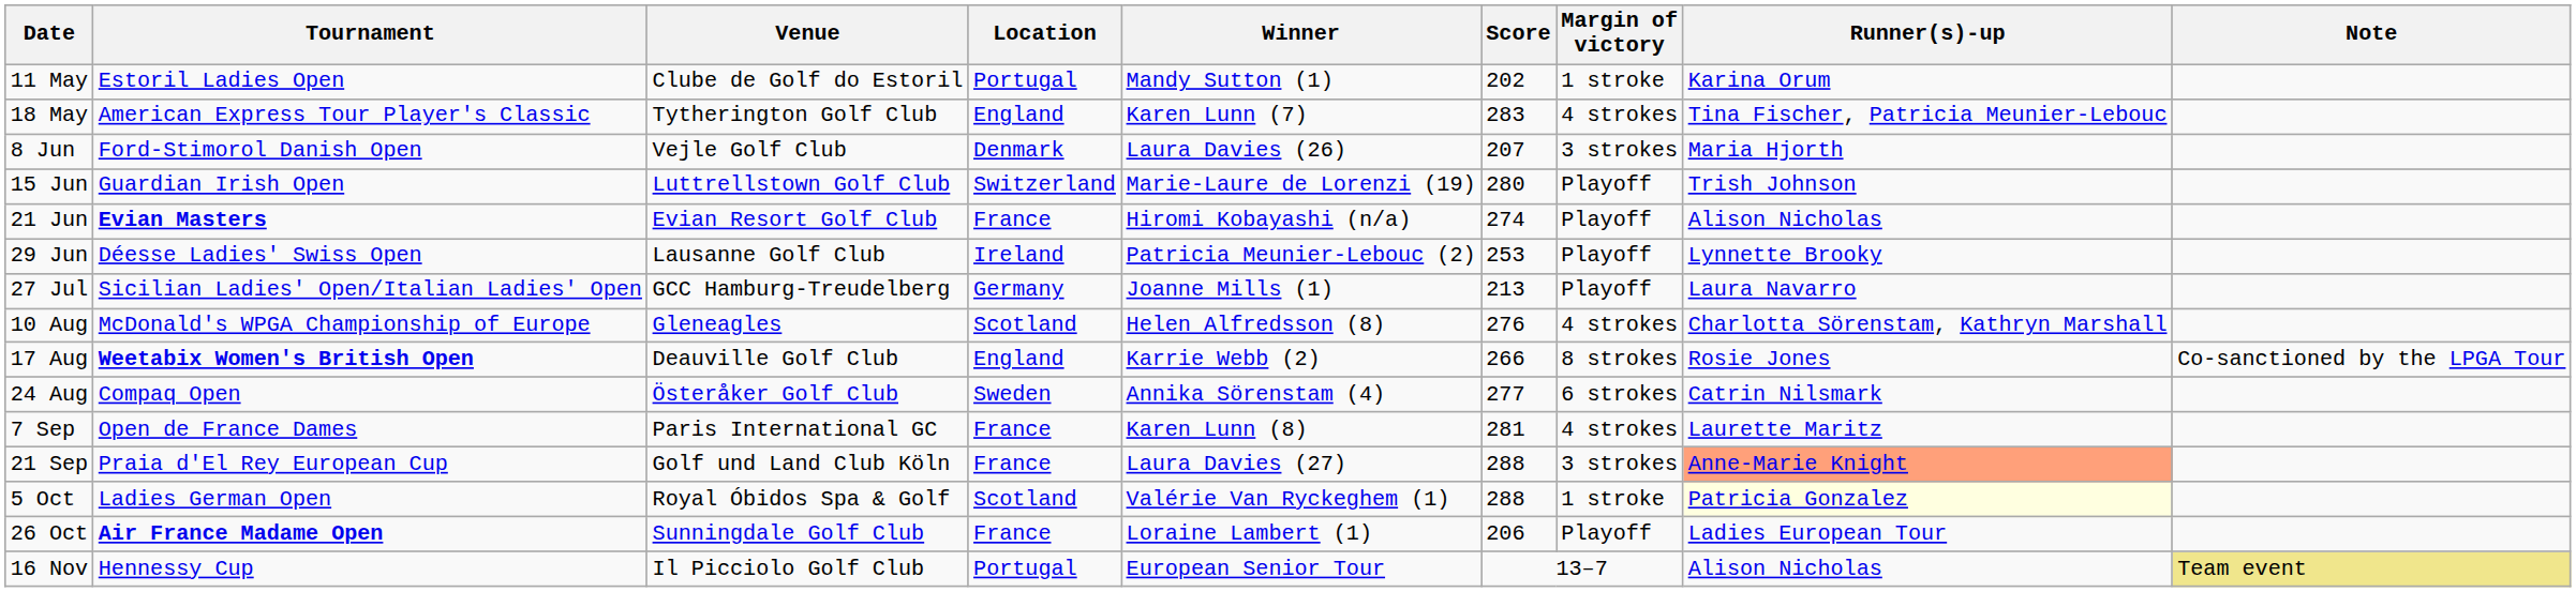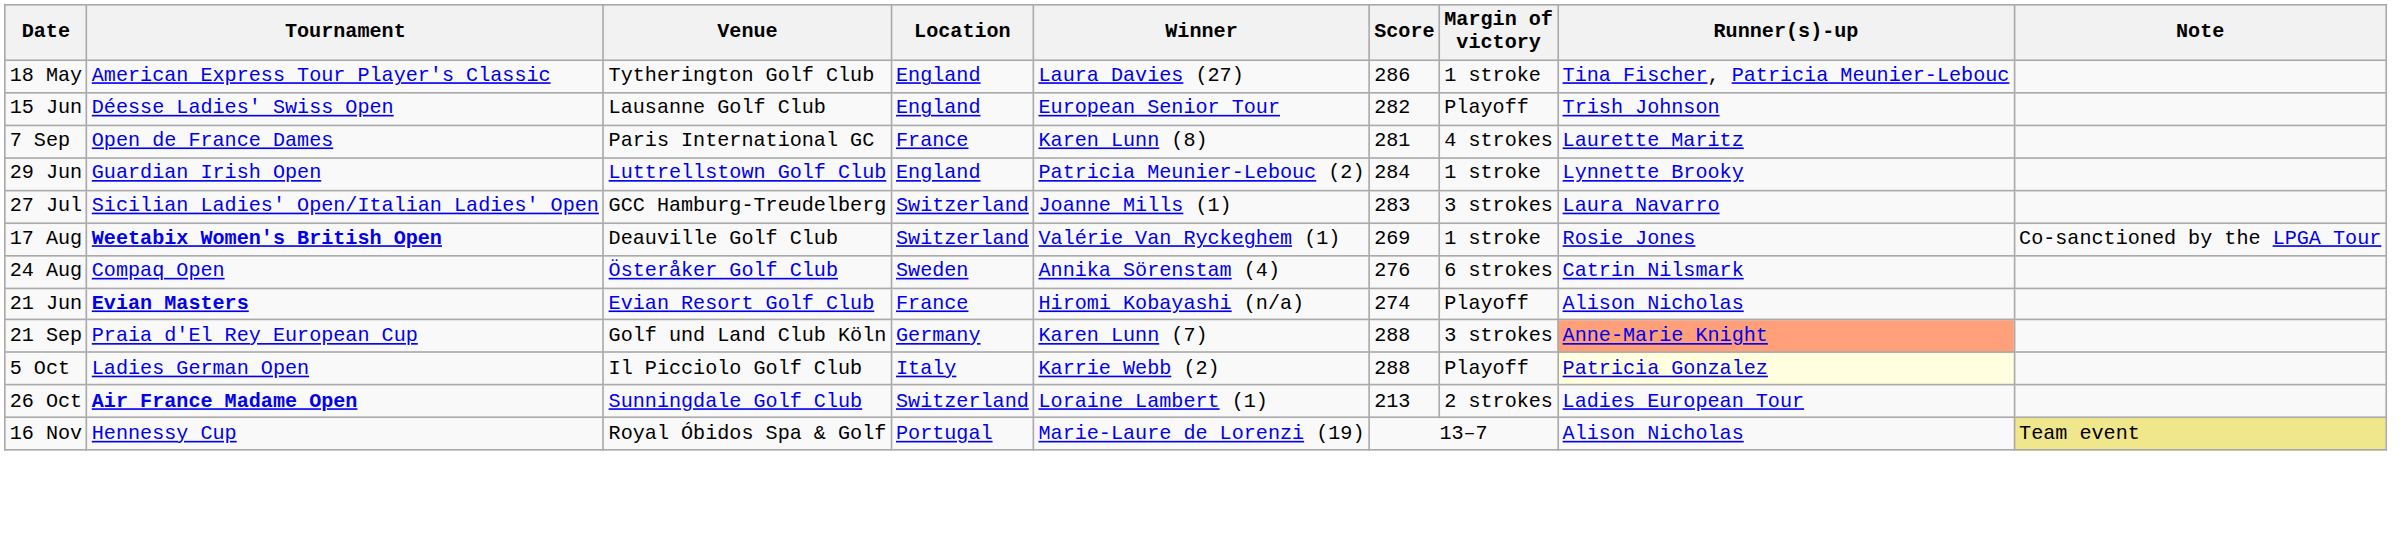 <table class="wikitable" style="font-size:95%">
 <tr>
 <th>Date</th>
 <th>Tournament</th>
 <th>Venue</th>
 <th>Location</th>
 <th>Winner</th>
 <th>Score</th>
 <th>Margin of<br>victory</th>
 <th>Runner(s)-up</th>
 <th>Note</th>
 </tr>
 <tr>
-<td>11 May</td>
-<td><a href='#'>Estoril Ladies Open</a></td>
-<td>Clube de Golf do Estoril</td>
-<td><a href='#'>Portugal</a></td>
-<td> <a href='#'>Mandy Sutton</a> (1)</td>
-<td>202</td>
-<td>1 stroke</td>
-<td> <a href='#'>Karina Orum</a></td>
-<td></td>
-</tr>
-<tr>
 <td>18 May</td>
 <td><a href='#'>American Express Tour Player's Classic</a></td>
 <td>Tytherington Golf Club</td>
 <td><a href='#'>England</a></td>
-<td> <a href='#'>Karen Lunn</a> (7)</td>
-<td>283</td>
-<td>4 strokes</td>
+<td> <a href='#'>Laura Davies</a> (27)</td>
+<td>286</td>
+<td>1 stroke</td>
 <td> <a href='#'>Tina Fischer</a>,  <a href='#'>Patricia Meunier-Lebouc</a></td>
 <td></td>
 </tr>
 <tr>
-<td>8 Jun</td>
-<td><a href='#'>Ford-Stimorol Danish Open</a></td>
-<td>Vejle Golf Club</td>
-<td><a href='#'>Denmark</a></td>
-<td> <a href='#'>Laura Davies</a> (26)</td>
-<td>207</td>
-<td>3 strokes</td>
-<td> <a href='#'>Maria Hjorth</a></td>
+<td>15 Jun</td>
+<td><a href='#'>Déesse Ladies' Swiss Open</a></td>
+<td>Lausanne Golf Club</td>
+<td><a href='#'>England</a></td>
+<td><a href='#'>European Senior Tour</a></td>
+<td>282</td>
+<td>Playoff</td>
+<td> <a href='#'>Trish Johnson</a></td>
 <td></td>
 </tr>
 <tr>
-<td>15 Jun</td>
+<td>7 Sep</td>
+<td><a href='#'>Open de France Dames</a></td>
+<td>Paris International GC</td>
+<td><a href='#'>France</a></td>
+<td> <a href='#'>Karen Lunn</a> (8)</td>
+<td>281</td>
+<td>4 strokes</td>
+<td> <a href='#'>Laurette Maritz</a></td>
+<td></td>
+</tr>
+<tr>
+<td>29 Jun</td>
 <td><a href='#'>Guardian Irish Open</a></td>
 <td><a href='#'>Luttrellstown Golf Club</a></td>
+<td><a href='#'>England</a></td>
+<td> <a href='#'>Patricia Meunier-Lebouc</a> (2)</td>
+<td>284</td>
+<td>1 stroke</td>
+<td> <a href='#'>Lynnette Brooky</a></td>
+<td></td>
+</tr>
+<tr>
+<td>27 Jul</td>
+<td><a href='#'>Sicilian Ladies' Open/Italian Ladies' Open</a></td>
+<td>GCC Hamburg-Treudelberg</td>
 <td><a href='#'>Switzerland</a></td>
-<td> <a href='#'>Marie-Laure de Lorenzi</a> (19)</td>
-<td>280</td>
-<td>Playoff</td>
-<td> <a href='#'>Trish Johnson</a></td>
+<td> <a href='#'>Joanne Mills</a> (1)</td>
+<td>283</td>
+<td>3 strokes</td>
+<td> <a href='#'>Laura Navarro</a></td>
+<td></td>
+</tr>
+<tr>
+<td>17 Aug</td>
+<td><strong><a href='#'>Weetabix Women's British Open</a></strong></td>
+<td>Deauville Golf Club</td>
+<td><a href='#'>Switzerland</a></td>
+<td> <a href='#'>Valérie Van Ryckeghem</a> (1)</td>
+<td>269</td>
+<td>1 stroke</td>
+<td> <a href='#'>Rosie Jones</a></td>
+<td>Co-sanctioned by the <a href='#'>LPGA Tour</a></td>
+</tr>
+<tr>
+<td>24 Aug</td>
+<td><a href='#'>Compaq Open</a></td>
+<td><a href='#'>Österåker Golf Club</a></td>
+<td><a href='#'>Sweden</a></td>
+<td> <a href='#'>Annika Sörenstam</a> (4)</td>
+<td>276</td>
+<td>6 strokes</td>
+<td> <a href='#'>Catrin Nilsmark</a></td>
 <td></td>
 </tr>
 <tr>
 <td>21 Jun</td>
 <td><strong><a href='#'>Evian Masters</a></strong></td>
 <td><a href='#'>Evian Resort Golf Club</a></td>
 <td><a href='#'>France</a></td>
 <td> <a href='#'>Hiromi Kobayashi</a> (n/a)</td>
 <td>274</td>
 <td>Playoff</td>
 <td> <a href='#'>Alison Nicholas</a></td>
 <td></td>
 </tr>
 <tr>
-<td>29 Jun</td>
-<td><a href='#'>Déesse Ladies' Swiss Open</a></td>
-<td>Lausanne Golf Club</td>
-<td><a href='#'>Ireland</a></td>
-<td> <a href='#'>Patricia Meunier-Lebouc</a> (2)</td>
-<td>253</td>
-<td>Playoff</td>
-<td> <a href='#'>Lynnette Brooky</a></td>
-<td></td>
-</tr>
-<tr>
-<td>27 Jul</td>
-<td><a href='#'>Sicilian Ladies' Open/Italian Ladies' Open</a></td>
-<td>GCC Hamburg-Treudelberg</td>
-<td><a href='#'>Germany</a></td>
-<td> <a href='#'>Joanne Mills</a> (1)</td>
-<td>213</td>
-<td>Playoff</td>
-<td> <a href='#'>Laura Navarro</a></td>
-<td></td>
-</tr>
-<tr>
-<td>10 Aug</td>
-<td><a href='#'>McDonald's WPGA Championship of Europe</a></td>
-<td><a href='#'>Gleneagles</a></td>
-<td><a href='#'>Scotland</a></td>
-<td> <a href='#'>Helen Alfredsson</a> (8)</td>
-<td>276</td>
-<td>4 strokes</td>
-<td> <a href='#'>Charlotta Sörenstam</a>,  <a href='#'>Kathryn Marshall</a></td>
-<td></td>
-</tr>
-<tr>
-<td>17 Aug</td>
-<td><strong><a href='#'>Weetabix Women's British Open</a></strong></td>
-<td>Deauville Golf Club</td>
-<td><a href='#'>England</a></td>
-<td> <a href='#'>Karrie Webb</a> (2)</td>
-<td>266</td>
-<td>8 strokes</td>
-<td> <a href='#'>Rosie Jones</a></td>
-<td>Co-sanctioned by the <a href='#'>LPGA Tour</a></td>
-</tr>
-<tr>
-<td>24 Aug</td>
-<td><a href='#'>Compaq Open</a></td>
-<td><a href='#'>Österåker Golf Club</a></td>
-<td><a href='#'>Sweden</a></td>
-<td> <a href='#'>Annika Sörenstam</a> (4)</td>
-<td>277</td>
-<td>6 strokes</td>
-<td> <a href='#'>Catrin Nilsmark</a></td>
-<td></td>
-</tr>
-<tr>
-<td>7 Sep</td>
-<td><a href='#'>Open de France Dames</a></td>
-<td>Paris International GC</td>
-<td><a href='#'>France</a></td>
-<td> <a href='#'>Karen Lunn</a> (8)</td>
-<td>281</td>
-<td>4 strokes</td>
-<td> <a href='#'>Laurette Maritz</a></td>
-<td></td>
-</tr>
-<tr>
 <td>21 Sep</td>
 <td><a href='#'>Praia d'El Rey European Cup</a></td>
 <td>Golf und Land Club Köln</td>
-<td><a href='#'>France</a></td>
-<td> <a href='#'>Laura Davies</a> (27)</td>
+<td><a href='#'>Germany</a></td>
+<td> <a href='#'>Karen Lunn</a> (7)</td>
 <td>288</td>
 <td>3 strokes</td>
 <td style="background: lightsalmon;"> <a href='#'>Anne-Marie Knight</a></td>
 <td></td>
 </tr>
 <tr>
 <td>5 Oct</td>
 <td><a href='#'>Ladies German Open</a></td>
-<td>Royal Óbidos Spa & Golf</td>
-<td><a href='#'>Scotland</a></td>
-<td> <a href='#'>Valérie Van Ryckeghem</a> (1)</td>
+<td>Il Picciolo Golf Club</td>
+<td><a href='#'>Italy</a></td>
+<td> <a href='#'>Karrie Webb</a> (2)</td>
 <td>288</td>
-<td>1 stroke</td>
+<td>Playoff</td>
 <td style="background: lightyellow;"> <a href='#'>Patricia Gonzalez</a></td>
 <td></td>
 </tr>
 <tr>
 <td>26 Oct</td>
 <td><strong><a href='#'>Air France Madame Open</a></strong></td>
 <td><a href='#'>Sunningdale Golf Club</a></td>
-<td><a href='#'>France</a></td>
+<td><a href='#'>Switzerland</a></td>
 <td> <a href='#'>Loraine Lambert</a> (1)</td>
-<td>206</td>
-<td>Playoff</td>
+<td>213</td>
+<td>2 strokes</td>
 <td><a href='#'>Ladies European Tour</a></td>
 <td></td>
 </tr>
 <tr>
 <td>16 Nov</td>
 <td><a href='#'>Hennessy Cup</a></td>
-<td>Il Picciolo Golf Club</td>
+<td>Royal Óbidos Spa & Golf</td>
 <td><a href='#'>Portugal</a></td>
-<td><a href='#'>European Senior Tour</a></td>
+<td> <a href='#'>Marie-Laure de Lorenzi</a> (19)</td>
 <td colspan=2 align=center>13–7</td>
 <td> <a href='#'>Alison Nicholas</a></td>
 <td style="background: khaki;">Team event</td>
 </tr>
 </table>
